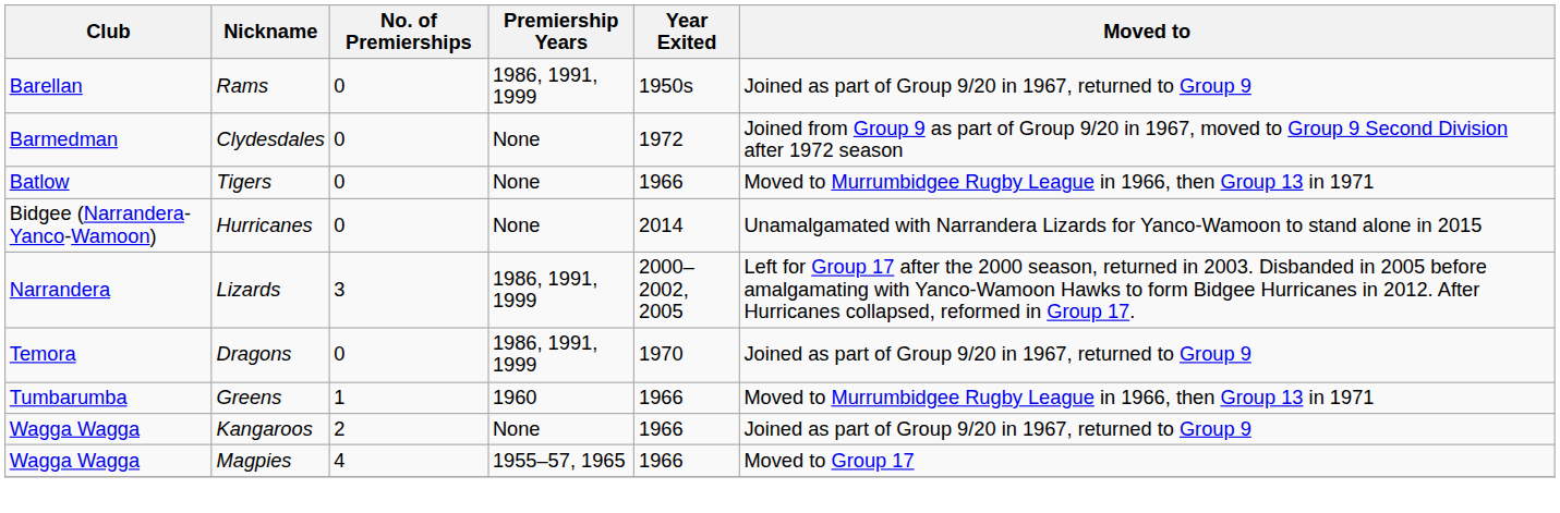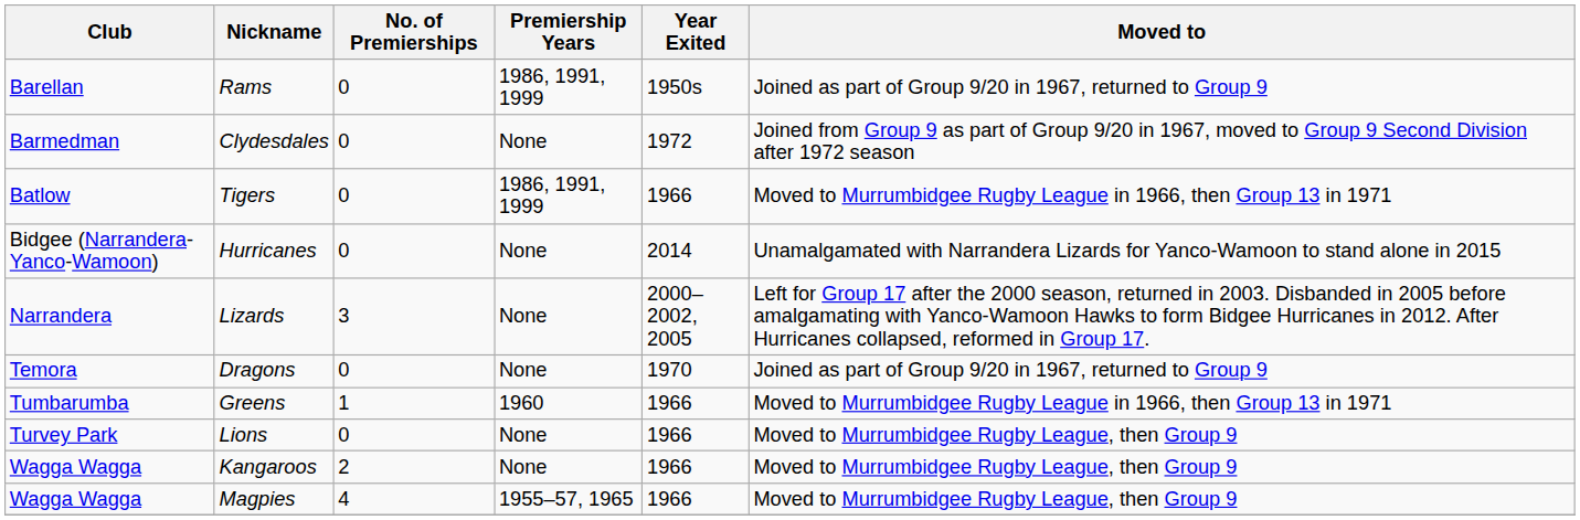 <table class="wikitable sortable">
 <tr>
 <th>Club</th>
 <th>Nickname</th>
 <th>No. of Premierships</th>
 <th>Premiership Years</th>
 <th>Year Exited</th>
 <th>Moved to</th>
 </tr>
 <tr>
 <td> <a href='#'>Barellan</a></td>
 <td><em>Rams</em></td>
 <td>0</td>
 <td>1986, 1991, 1999</td>
 <td>1950s</td>
 <td>Joined as part of Group 9/20 in 1967, returned to <a href='#'>Group 9</a></td>
 </tr>
 <tr>
 <td> <a href='#'>Barmedman</a></td>
 <td><em>Clydesdales</em></td>
 <td>0</td>
 <td>None</td>
 <td>1972</td>
 <td>Joined from <a href='#'>Group 9</a> as part of Group 9/20 in 1967, moved to <a href='#'>Group 9 Second Division</a> after 1972 season</td>
 </tr>
 <tr>
 <td> <a href='#'>Batlow</a></td>
 <td><em>Tigers</em></td>
 <td>0</td>
-<td>None</td>
+<td>1986, 1991, 1999</td>
 <td>1966</td>
 <td>Moved to <a href='#'>Murrumbidgee Rugby League</a> in 1966, then <a href='#'>Group 13</a> in 1971</td>
 </tr>
 <tr>
 <td> Bidgee (<a href='#'>Narrandera</a>-<a href='#'>Yanco</a>-<a href='#'>Wamoon</a>)</td>
 <td><em>Hurricanes</em></td>
 <td>0</td>
 <td>None</td>
 <td>2014</td>
 <td>Unamalgamated with Narrandera Lizards for Yanco-Wamoon to stand alone in 2015</td>
 </tr>
 <tr>
 <td> <a href='#'>Narrandera</a></td>
 <td><em>Lizards</em></td>
 <td>3</td>
-<td>1986, 1991, 1999</td>
+<td>None</td>
 <td>2000–2002, 2005</td>
 <td>Left for <a href='#'>Group 17</a> after the 2000 season, returned in 2003. Disbanded in 2005 before amalgamating with Yanco-Wamoon Hawks to form Bidgee Hurricanes in 2012. After Hurricanes collapsed, reformed in <a href='#'>Group 17</a>.</td>
 </tr>
 <tr>
 <td> <a href='#'>Temora</a></td>
 <td><em>Dragons</em></td>
 <td>0</td>
-<td>1986, 1991, 1999</td>
+<td>None</td>
 <td>1970</td>
 <td>Joined as part of Group 9/20 in 1967, returned to <a href='#'>Group 9</a></td>
 </tr>
 <tr>
 <td> <a href='#'>Tumbarumba</a></td>
 <td><em>Greens</em></td>
 <td>1</td>
 <td>1960</td>
 <td>1966</td>
 <td>Moved to <a href='#'>Murrumbidgee Rugby League</a> in 1966, then <a href='#'>Group 13</a> in 1971</td>
 </tr>
 <tr>
+<td> <a href='#'>Turvey Park</a></td>
+<td><em>Lions</em></td>
+<td>0</td>
+<td>None</td>
+<td>1966</td>
+<td>Moved to <a href='#'>Murrumbidgee Rugby League</a>, then <a href='#'>Group 9</a></td>
+</tr>
+<tr>
 <td> <a href='#'>Wagga Wagga</a></td>
 <td><em>Kangaroos</em></td>
 <td>2</td>
 <td>None</td>
 <td>1966</td>
-<td>Joined as part of Group 9/20 in 1967, returned to <a href='#'>Group 9</a></td>
+<td>Moved to <a href='#'>Murrumbidgee Rugby League</a>, then <a href='#'>Group 9</a></td>
 </tr>
 <tr>
 <td> <a href='#'>Wagga Wagga</a></td>
 <td><em>Magpies</em></td>
 <td>4</td>
 <td>1955–57, 1965</td>
 <td>1966</td>
-<td>Moved to <a href='#'>Group 17</a></td>
+<td>Moved to <a href='#'>Murrumbidgee Rugby League</a>, then <a href='#'>Group 9</a></td>
 </tr>
 <tr>
 </tr>
 </table>
